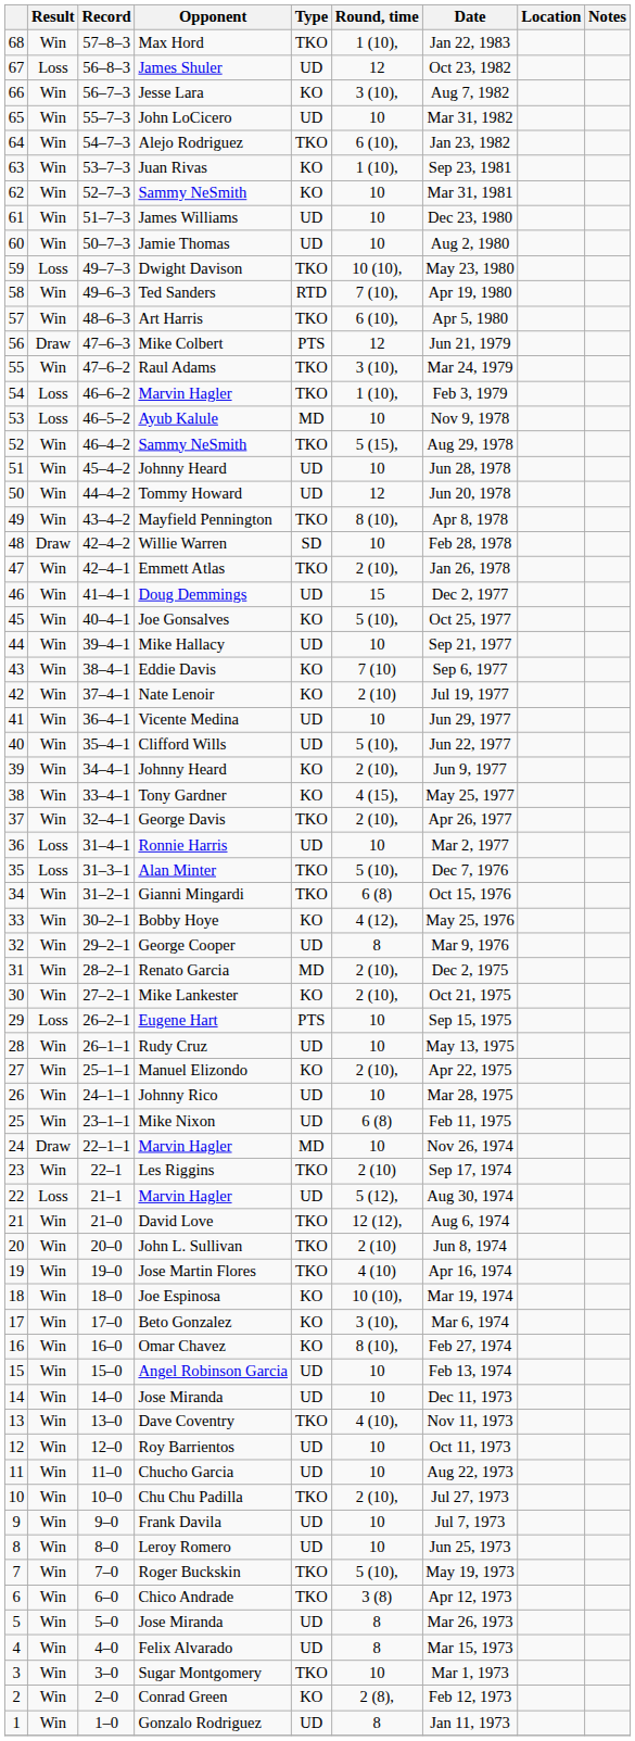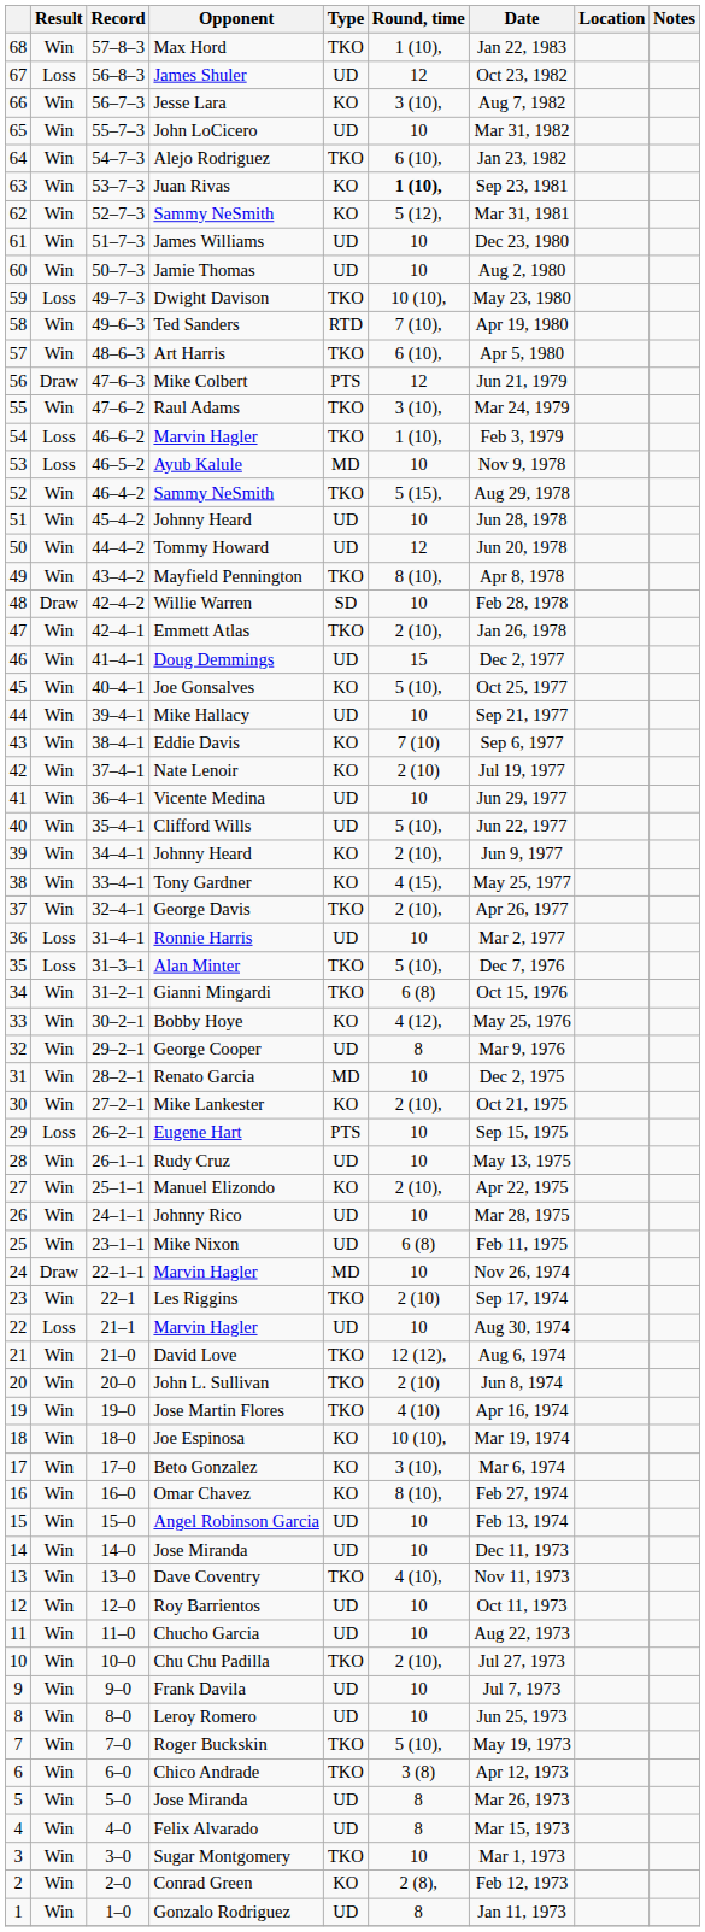 <table class="wikitable" style="text-align:center">
 <tr>
 <th></th>
 <th>Result</th>
 <th>Record</th>
 <th>Opponent</th>
 <th>Type</th>
 <th>Round, time</th>
 <th>Date</th>
 <th>Location</th>
 <th>Notes</th>
 </tr>
 <tr>
 <td>68</td>
 <td>Win</td>
 <td>57–8–3</td>
 <td align=left>Max Hord</td>
 <td>TKO</td>
 <td>1 (10), </td>
 <td>Jan 22, 1983</td>
 <td style="text-align:left;"></td>
 <td></td>
 </tr>
 <tr>
 <td>67</td>
 <td>Loss</td>
 <td>56–8–3</td>
 <td align=left><a href='#'>James Shuler</a></td>
 <td>UD</td>
 <td>12</td>
 <td>Oct 23, 1982</td>
 <td style="text-align:left;"></td>
 <td style="text-align:left;"></td>
 </tr>
 <tr>
 <td>66</td>
 <td>Win</td>
 <td>56–7–3</td>
 <td align=left>Jesse Lara</td>
 <td>KO</td>
 <td>3 (10), </td>
 <td>Aug 7, 1982</td>
 <td style="text-align:left;"></td>
 <td></td>
 </tr>
 <tr>
 <td>65</td>
 <td>Win</td>
 <td>55–7–3</td>
 <td align=left>John LoCicero</td>
 <td>UD</td>
 <td>10</td>
 <td>Mar 31, 1982</td>
 <td style="text-align:left;"></td>
 <td></td>
 </tr>
 <tr>
 <td>64</td>
 <td>Win</td>
 <td>54–7–3</td>
 <td align=left>Alejo Rodriguez</td>
 <td>TKO</td>
 <td>6 (10), </td>
 <td>Jan 23, 1982</td>
 <td style="text-align:left;"></td>
 <td></td>
 </tr>
 <tr>
 <td>63</td>
 <td>Win</td>
 <td>53–7–3</td>
 <td align=left>Juan Rivas</td>
 <td>KO</td>
-<td>1 (10), </td>
+<td><strong>1 (10), </strong></td>
 <td>Sep 23, 1981</td>
 <td style="text-align:left;"></td>
 <td></td>
 </tr>
 <tr>
 <td>62</td>
 <td>Win</td>
 <td>52–7–3</td>
 <td align=left><a href='#'>Sammy NeSmith</a></td>
 <td>KO</td>
-<td>10</td>
+<td>5 (12), </td>
 <td>Mar 31, 1981</td>
 <td style="text-align:left;"></td>
 <td style="text-align:left;"></td>
 </tr>
 <tr>
 <td>61</td>
 <td>Win</td>
 <td>51–7–3</td>
 <td align=left>James Williams</td>
 <td>UD</td>
 <td>10</td>
 <td>Dec 23, 1980</td>
 <td style="text-align:left;"></td>
 <td></td>
 </tr>
 <tr>
 <td>60</td>
 <td>Win</td>
 <td>50–7–3</td>
 <td align=left>Jamie Thomas</td>
 <td>UD</td>
 <td>10</td>
 <td>Aug 2, 1980</td>
 <td style="text-align:left;"></td>
 <td></td>
 </tr>
 <tr>
 <td>59</td>
 <td>Loss</td>
 <td>49–7–3</td>
 <td align=left>Dwight Davison</td>
 <td>TKO</td>
 <td>10 (10), </td>
 <td>May 23, 1980</td>
 <td style="text-align:left;"></td>
 <td></td>
 </tr>
 <tr>
 <td>58</td>
 <td>Win</td>
 <td>49–6–3</td>
 <td align=left>Ted Sanders</td>
 <td>RTD</td>
 <td>7 (10), </td>
 <td>Apr 19, 1980</td>
 <td style="text-align:left;"></td>
 <td></td>
 </tr>
 <tr>
 <td>57</td>
 <td>Win</td>
 <td>48–6–3</td>
 <td align=left>Art Harris</td>
 <td>TKO</td>
 <td>6 (10), </td>
 <td>Apr 5, 1980</td>
 <td style="text-align:left;"></td>
 <td></td>
 </tr>
 <tr>
 <td>56</td>
 <td>Draw</td>
 <td>47–6–3</td>
 <td align=left>Mike Colbert</td>
 <td>PTS</td>
 <td>12</td>
 <td>Jun 21, 1979</td>
 <td style="text-align:left;"></td>
 <td style="text-align:left;"></td>
 </tr>
 <tr>
 <td>55</td>
 <td>Win</td>
 <td>47–6–2</td>
 <td align=left>Raul Adams</td>
 <td>TKO</td>
 <td>3 (10), </td>
 <td>Mar 24, 1979</td>
 <td style="text-align:left;"></td>
 <td></td>
 </tr>
 <tr>
 <td>54</td>
 <td>Loss</td>
 <td>46–6–2</td>
 <td align=left><a href='#'>Marvin Hagler</a></td>
 <td>TKO</td>
 <td>1 (10), </td>
 <td>Feb 3, 1979</td>
 <td style="text-align:left;"></td>
 <td></td>
 </tr>
 <tr>
 <td>53</td>
 <td>Loss</td>
 <td>46–5–2</td>
 <td align=left><a href='#'>Ayub Kalule</a></td>
 <td>MD</td>
 <td>10</td>
 <td>Nov 9, 1978</td>
 <td style="text-align:left;"></td>
 <td></td>
 </tr>
 <tr>
 <td>52</td>
 <td>Win</td>
 <td>46–4–2</td>
 <td align=left><a href='#'>Sammy NeSmith</a></td>
 <td>TKO</td>
 <td>5 (15), </td>
 <td>Aug 29, 1978</td>
 <td style="text-align:left;"></td>
 <td style="text-align:left;"></td>
 </tr>
 <tr>
 <td>51</td>
 <td>Win</td>
 <td>45–4–2</td>
 <td align=left>Johnny Heard</td>
 <td>UD</td>
 <td>10</td>
 <td>Jun 28, 1978</td>
 <td style="text-align:left;"></td>
 <td></td>
 </tr>
 <tr>
 <td>50</td>
 <td>Win</td>
 <td>44–4–2</td>
 <td align=left>Tommy Howard</td>
 <td>UD</td>
 <td>12</td>
 <td>Jun 20, 1978</td>
 <td style="text-align:left;"></td>
 <td></td>
 </tr>
 <tr>
 <td>49</td>
 <td>Win</td>
 <td>43–4–2</td>
 <td align=left>Mayfield Pennington</td>
 <td>TKO</td>
 <td>8 (10), </td>
 <td>Apr 8, 1978</td>
 <td style="text-align:left;"></td>
 <td></td>
 </tr>
 <tr>
 <td>48</td>
 <td>Draw</td>
 <td>42–4–2</td>
 <td align=left>Willie Warren</td>
 <td>SD</td>
 <td>10</td>
 <td>Feb 28, 1978</td>
 <td style="text-align:left;"></td>
 <td></td>
 </tr>
 <tr>
 <td>47</td>
 <td>Win</td>
 <td>42–4–1</td>
 <td align=left>Emmett Atlas</td>
 <td>TKO</td>
 <td>2 (10), </td>
 <td>Jan 26, 1978</td>
 <td style="text-align:left;"></td>
 <td></td>
 </tr>
 <tr>
 <td>46</td>
 <td>Win</td>
 <td>41–4–1</td>
 <td align=left><a href='#'>Doug Demmings</a></td>
 <td>UD</td>
 <td>15</td>
 <td>Dec 2, 1977</td>
 <td style="text-align:left;"></td>
 <td style="text-align:left;"></td>
 </tr>
 <tr>
 <td>45</td>
 <td>Win</td>
 <td>40–4–1</td>
 <td align=left>Joe Gonsalves</td>
 <td>KO</td>
 <td>5 (10), </td>
 <td>Oct 25, 1977</td>
 <td style="text-align:left;"></td>
 <td></td>
 </tr>
 <tr>
 <td>44</td>
 <td>Win</td>
 <td>39–4–1</td>
 <td align=left>Mike Hallacy</td>
 <td>UD</td>
 <td>10</td>
 <td>Sep 21, 1977</td>
 <td style="text-align:left;"></td>
 <td></td>
 </tr>
 <tr>
 <td>43</td>
 <td>Win</td>
 <td>38–4–1</td>
 <td align=left>Eddie Davis</td>
 <td>KO</td>
 <td>7 (10)</td>
 <td>Sep 6, 1977</td>
 <td style="text-align:left;"></td>
 <td></td>
 </tr>
 <tr>
 <td>42</td>
 <td>Win</td>
 <td>37–4–1</td>
 <td align=left>Nate Lenoir</td>
 <td>KO</td>
 <td>2 (10)</td>
 <td>Jul 19, 1977</td>
 <td style="text-align:left;"></td>
 <td></td>
 </tr>
 <tr>
 <td>41</td>
 <td>Win</td>
 <td>36–4–1</td>
 <td align=left>Vicente Medina</td>
 <td>UD</td>
 <td>10</td>
 <td>Jun 29, 1977</td>
 <td style="text-align:left;"></td>
 <td style="text-align:left;"></td>
 </tr>
 <tr>
 <td>40</td>
 <td>Win</td>
 <td>35–4–1</td>
 <td align=left>Clifford Wills</td>
 <td>UD</td>
 <td>5 (10), </td>
 <td>Jun 22, 1977</td>
 <td style="text-align:left;"></td>
 <td></td>
 </tr>
 <tr>
 <td>39</td>
 <td>Win</td>
 <td>34–4–1</td>
 <td align=left>Johnny Heard</td>
 <td>KO</td>
 <td>2 (10), </td>
 <td>Jun 9, 1977</td>
 <td style="text-align:left;"></td>
 <td></td>
 </tr>
 <tr>
 <td>38</td>
 <td>Win</td>
 <td>33–4–1</td>
 <td align=left>Tony Gardner</td>
 <td>KO</td>
 <td>4 (15), </td>
 <td>May 25, 1977</td>
 <td style="text-align:left;"></td>
 <td style="text-align:left;"></td>
 </tr>
 <tr>
 <td>37</td>
 <td>Win</td>
 <td>32–4–1</td>
 <td align=left>George Davis</td>
 <td>TKO</td>
 <td>2 (10), </td>
 <td>Apr 26, 1977</td>
 <td style="text-align:left;"></td>
 <td></td>
 </tr>
 <tr>
 <td>36</td>
 <td>Loss</td>
 <td>31–4–1</td>
 <td align=left><a href='#'>Ronnie Harris</a></td>
 <td>UD</td>
 <td>10</td>
 <td>Mar 2, 1977</td>
 <td style="text-align:left;"></td>
 <td></td>
 </tr>
 <tr>
 <td>35</td>
 <td>Loss</td>
 <td>31–3–1</td>
 <td align=left><a href='#'>Alan Minter</a></td>
 <td>TKO</td>
 <td>5 (10), </td>
 <td>Dec 7, 1976</td>
 <td style="text-align:left;"></td>
 <td></td>
 </tr>
 <tr>
 <td>34</td>
 <td>Win</td>
 <td>31–2–1</td>
 <td align=left>Gianni Mingardi</td>
 <td>TKO</td>
 <td>6 (8)</td>
 <td>Oct 15, 1976</td>
 <td style="text-align:left;"></td>
 <td></td>
 </tr>
 <tr>
 <td>33</td>
 <td>Win</td>
 <td>30–2–1</td>
 <td align=left>Bobby Hoye</td>
 <td>KO</td>
 <td>4 (12), </td>
 <td>May 25, 1976</td>
 <td style="text-align:left;"></td>
 <td style="text-align:left;"></td>
 </tr>
 <tr>
 <td>32</td>
 <td>Win</td>
 <td>29–2–1</td>
 <td align=left>George Cooper</td>
 <td>UD</td>
 <td>8</td>
 <td>Mar 9, 1976</td>
 <td style="text-align:left;"></td>
 <td style="text-align:left;"></td>
 </tr>
 <tr>
 <td>31</td>
 <td>Win</td>
 <td>28–2–1</td>
 <td align=left>Renato Garcia</td>
 <td>MD</td>
-<td>2 (10), </td>
+<td>10</td>
 <td>Dec 2, 1975</td>
 <td style="text-align:left;"></td>
 <td></td>
 </tr>
 <tr>
 <td>30</td>
 <td>Win</td>
 <td>27–2–1</td>
 <td align=left>Mike Lankester</td>
 <td>KO</td>
 <td>2 (10), </td>
 <td>Oct 21, 1975</td>
 <td style="text-align:left;"></td>
 <td></td>
 </tr>
 <tr>
 <td>29</td>
 <td>Loss</td>
 <td>26–2–1</td>
 <td align=left><a href='#'>Eugene Hart</a></td>
 <td>PTS</td>
 <td>10</td>
 <td>Sep 15, 1975</td>
 <td style="text-align:left;"></td>
 <td></td>
 </tr>
 <tr>
 <td>28</td>
 <td>Win</td>
 <td>26–1–1</td>
 <td align=left>Rudy Cruz</td>
 <td>UD</td>
 <td>10</td>
 <td>May 13, 1975</td>
 <td style="text-align:left;"></td>
 <td></td>
 </tr>
 <tr>
 <td>27</td>
 <td>Win</td>
 <td>25–1–1</td>
 <td align=left>Manuel Elizondo</td>
 <td>KO</td>
 <td>2 (10), </td>
 <td>Apr 22, 1975</td>
 <td style="text-align:left;"></td>
 <td></td>
 </tr>
 <tr>
 <td>26</td>
 <td>Win</td>
 <td>24–1–1</td>
 <td align=left>Johnny Rico</td>
 <td>UD</td>
 <td>10</td>
 <td>Mar 28, 1975</td>
 <td style="text-align:left;"></td>
 <td></td>
 </tr>
 <tr>
 <td>25</td>
 <td>Win</td>
 <td>23–1–1</td>
 <td align=left>Mike Nixon</td>
 <td>UD</td>
 <td>6 (8)</td>
 <td>Feb 11, 1975</td>
 <td style="text-align:left;"></td>
 <td></td>
 </tr>
 <tr>
 <td>24</td>
 <td>Draw</td>
 <td>22–1–1</td>
 <td align=left><a href='#'>Marvin Hagler</a></td>
 <td>MD</td>
 <td>10</td>
 <td>Nov 26, 1974</td>
 <td style="text-align:left;"></td>
 <td></td>
 </tr>
 <tr>
 <td>23</td>
 <td>Win</td>
 <td>22–1</td>
 <td align=left>Les Riggins</td>
 <td>TKO</td>
 <td>2 (10)</td>
 <td>Sep 17, 1974</td>
 <td style="text-align:left;"></td>
 <td></td>
 </tr>
 <tr>
 <td>22</td>
 <td>Loss</td>
 <td>21–1</td>
 <td align=left><a href='#'>Marvin Hagler</a></td>
 <td>UD</td>
-<td>5 (12), </td>
+<td>10</td>
 <td>Aug 30, 1974</td>
 <td style="text-align:left;"></td>
 <td></td>
 </tr>
 <tr>
 <td>21</td>
 <td>Win</td>
 <td>21–0</td>
 <td align=left>David Love</td>
 <td>TKO</td>
 <td>12 (12), </td>
 <td>Aug 6, 1974</td>
 <td style="text-align:left;"></td>
 <td></td>
 </tr>
 <tr>
 <td>20</td>
 <td>Win</td>
 <td>20–0</td>
 <td align=left>John L. Sullivan</td>
 <td>TKO</td>
 <td>2 (10)</td>
 <td>Jun 8, 1974</td>
 <td style="text-align:left;"></td>
 <td style="text-align:left;"></td>
 </tr>
 <tr>
 <td>19</td>
 <td>Win</td>
 <td>19–0</td>
 <td align=left>Jose Martin Flores</td>
 <td>TKO</td>
 <td>4 (10)</td>
 <td>Apr 16, 1974</td>
 <td style="text-align:left;"></td>
 <td></td>
 </tr>
 <tr>
 <td>18</td>
 <td>Win</td>
 <td>18–0</td>
 <td align=left>Joe Espinosa</td>
 <td>KO</td>
 <td>10 (10), </td>
 <td>Mar 19, 1974</td>
 <td style="text-align:left;"></td>
 <td></td>
 </tr>
 <tr>
 <td>17</td>
 <td>Win</td>
 <td>17–0</td>
 <td align=left>Beto Gonzalez</td>
 <td>KO</td>
 <td>3 (10), </td>
 <td>Mar 6, 1974</td>
 <td style="text-align:left;"></td>
 <td></td>
 </tr>
 <tr>
 <td>16</td>
 <td>Win</td>
 <td>16–0</td>
 <td align=left>Omar Chavez</td>
 <td>KO</td>
 <td>8 (10), </td>
 <td>Feb 27, 1974</td>
 <td style="text-align:left;"></td>
 <td></td>
 </tr>
 <tr>
 <td>15</td>
 <td>Win</td>
 <td>15–0</td>
 <td align=left><a href='#'>Angel Robinson Garcia</a></td>
 <td>UD</td>
 <td>10</td>
 <td>Feb 13, 1974</td>
 <td style="text-align:left;"></td>
 <td></td>
 </tr>
 <tr>
 <td>14</td>
 <td>Win</td>
 <td>14–0</td>
 <td align=left>Jose Miranda</td>
 <td>UD</td>
 <td>10</td>
 <td>Dec 11, 1973</td>
 <td style="text-align:left;"></td>
 <td></td>
 </tr>
 <tr>
 <td>13</td>
 <td>Win</td>
 <td>13–0</td>
 <td align=left>Dave Coventry</td>
 <td>TKO</td>
 <td>4 (10), </td>
 <td>Nov 11, 1973</td>
 <td style="text-align:left;"></td>
 <td></td>
 </tr>
 <tr>
 <td>12</td>
 <td>Win</td>
 <td>12–0</td>
 <td align=left>Roy Barrientos</td>
 <td>UD</td>
 <td>10</td>
 <td>Oct 11, 1973</td>
 <td style="text-align:left;"></td>
 <td></td>
 </tr>
 <tr>
 <td>11</td>
 <td>Win</td>
 <td>11–0</td>
 <td align=left>Chucho Garcia</td>
 <td>UD</td>
 <td>10</td>
 <td>Aug 22, 1973</td>
 <td style="text-align:left;"></td>
 <td></td>
 </tr>
 <tr>
 <td>10</td>
 <td>Win</td>
 <td>10–0</td>
 <td align=left>Chu Chu Padilla</td>
 <td>TKO</td>
 <td>2 (10), </td>
 <td>Jul 27, 1973</td>
 <td style="text-align:left;"></td>
 <td></td>
 </tr>
 <tr>
 <td>9</td>
 <td>Win</td>
 <td>9–0</td>
 <td align=left>Frank Davila</td>
 <td>UD</td>
 <td>10</td>
 <td>Jul 7, 1973</td>
 <td style="text-align:left;"></td>
 <td></td>
 </tr>
 <tr>
 <td>8</td>
 <td>Win</td>
 <td>8–0</td>
 <td align=left>Leroy Romero</td>
 <td>UD</td>
 <td>10</td>
 <td>Jun 25, 1973</td>
 <td style="text-align:left;"></td>
 <td></td>
 </tr>
 <tr>
 <td>7</td>
 <td>Win</td>
 <td>7–0</td>
 <td align=left>Roger Buckskin</td>
 <td>TKO</td>
 <td>5 (10), </td>
 <td>May 19, 1973</td>
 <td style="text-align:left;"></td>
 <td></td>
 </tr>
 <tr>
 <td>6</td>
 <td>Win</td>
 <td>6–0</td>
 <td align=left>Chico Andrade</td>
 <td>TKO</td>
 <td>3 (8)</td>
 <td>Apr 12, 1973</td>
 <td style="text-align:left;"></td>
 <td></td>
 </tr>
 <tr>
 <td>5</td>
 <td>Win</td>
 <td>5–0</td>
 <td align=left>Jose Miranda</td>
 <td>UD</td>
 <td>8</td>
 <td>Mar 26, 1973</td>
 <td style="text-align:left;"></td>
 <td></td>
 </tr>
 <tr>
 <td>4</td>
 <td>Win</td>
 <td>4–0</td>
 <td align=left>Felix Alvarado</td>
 <td>UD</td>
 <td>8</td>
 <td>Mar 15, 1973</td>
 <td style="text-align:left;"></td>
 <td></td>
 </tr>
 <tr>
 <td>3</td>
 <td>Win</td>
 <td>3–0</td>
 <td align=left>Sugar Montgomery</td>
 <td>TKO</td>
 <td>10</td>
 <td>Mar 1, 1973</td>
 <td style="text-align:left;"></td>
 <td></td>
 </tr>
 <tr>
 <td>2</td>
 <td>Win</td>
 <td>2–0</td>
 <td align=left>Conrad Green</td>
 <td>KO</td>
 <td>2 (8), </td>
 <td>Feb 12, 1973</td>
 <td style="text-align:left;"></td>
 <td></td>
 </tr>
 <tr>
 <td>1</td>
 <td>Win</td>
 <td>1–0</td>
 <td align=left>Gonzalo Rodriguez</td>
 <td>UD</td>
 <td>8</td>
 <td>Jan 11, 1973</td>
 <td style="text-align:left;"></td>
 <td></td>
 </tr>
 <tr>
 </tr>
 </table>
